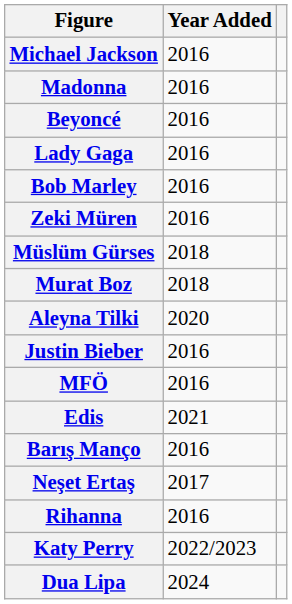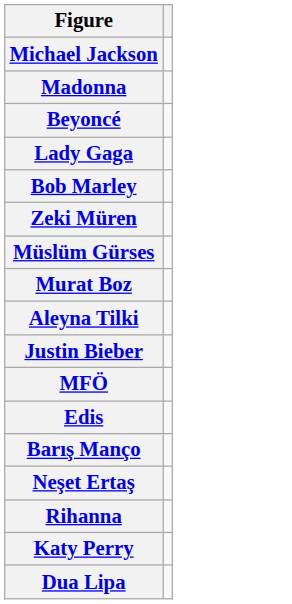 <table class="wikitable sortable plainrowheaders">
 <tr style="text-align:center;">
 <th scope="col">Figure</th>
-<th scope="col">Year Added</th>
 <th scope="col"></th>
 </tr>
 <tr>
 <th scope="row"><a href='#'>Michael Jackson</a></th>
-<td>2016</td>
 <td style="text-align:center;"></td>
 </tr>
 <tr>
 <th scope="row"><a href='#'>Madonna</a></th>
-<td>2016</td>
 <td style="text-align:center;"></td>
 </tr>
 <tr>
 <th scope="row"><a href='#'>Beyoncé</a></th>
-<td>2016</td>
 <td style="text-align:center;"></td>
 </tr>
 <tr>
 <th scope="row"><a href='#'>Lady Gaga</a></th>
-<td>2016</td>
 <td style="text-align:center;"></td>
 </tr>
 <tr>
 <th scope="row"><a href='#'>Bob Marley</a></th>
-<td>2016</td>
 <td style="text-align:center;"></td>
 </tr>
 <tr>
 <th scope="row"><a href='#'>Zeki Müren</a></th>
-<td>2016</td>
 <td style="text-align:center;"></td>
 </tr>
 <tr>
 <th scope="row"><a href='#'>Müslüm Gürses</a></th>
-<td>2018</td>
 <td style="text-align:center;"></td>
 </tr>
 <tr>
 <th scope="row"><a href='#'>Murat Boz</a></th>
-<td>2018</td>
 <td style="text-align:center;"></td>
 </tr>
 <tr>
 <th scope="row"><a href='#'>Aleyna Tilki</a></th>
-<td>2020</td>
 <td style="text-align:center;"></td>
 </tr>
 <tr>
 <th scope="row"><a href='#'>Justin Bieber</a></th>
-<td>2016</td>
 <td style="text-align:center;"></td>
 </tr>
 <tr>
 <th scope="row"><a href='#'>MFÖ</a></th>
-<td>2016</td>
 <td style="text-align:center;"></td>
 </tr>
 <tr>
 <th scope="row"><a href='#'>Edis</a></th>
-<td>2021</td>
 <td style="text-align:center;"></td>
 </tr>
 <tr>
 <th scope="row"><a href='#'>Barış Manço</a></th>
-<td>2016</td>
 <td style="text-align:center;"></td>
 </tr>
 <tr>
 <th scope="row"><a href='#'>Neşet Ertaş</a></th>
-<td>2017</td>
 <td style="text-align:center;"></td>
 </tr>
 <tr>
 <th scope="row"><a href='#'>Rihanna</a></th>
-<td>2016</td>
 <td style="text-align:center;"></td>
 </tr>
 <tr>
 <th scope="row"><a href='#'>Katy Perry</a></th>
-<td>2022/2023</td>
 <td style="text-align:center;"></td>
 </tr>
 <tr>
 <th scope="row"><a href='#'>Dua Lipa</a></th>
-<td>2024</td>
 <td style="text-align:center;"></td>
 </tr>
 </table>
